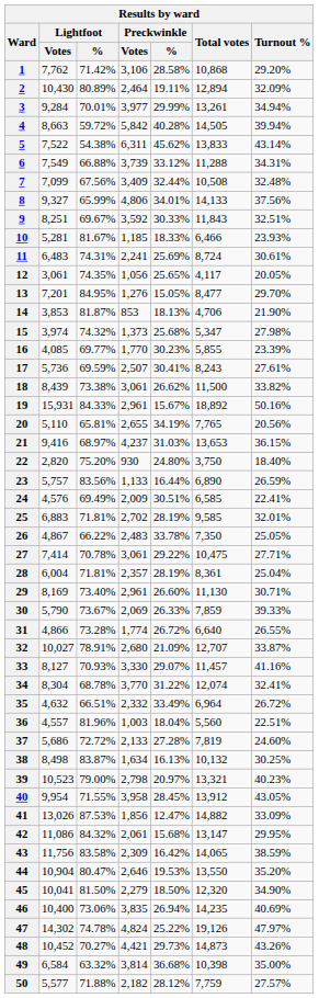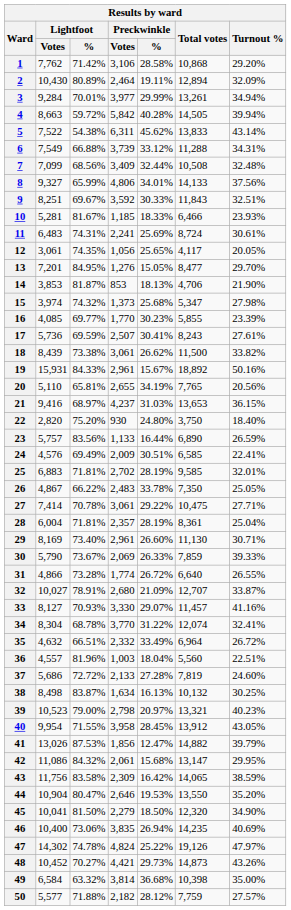 <table class="wikitable collapsible sortable">
 <tr>
 <th colspan=7 textalign=center>Results by ward</th>
 </tr>
 <tr>
 <th rowspan=2>Ward</th>
 <th colspan=2>Lightfoot</th>
 <th colspan=2>Preckwinkle</th>
 <th rowspan=2>Total votes</th>
 <th rowspan=2>Turnout %</th>
 </tr>
 <tr>
 <th>Votes</th>
 <th>%</th>
 <th>Votes</th>
 <th>%</th>
 </tr>
 <tr>
 <th><a href='#'>1</a></th>
 <td>7,762</td>
 <td>71.42%</td>
 <td>3,106</td>
 <td>28.58%</td>
 <td>10,868</td>
 <td>29.20%</td>
 </tr>
 <tr>
 <th><a href='#'>2</a></th>
 <td>10,430</td>
 <td>80.89%</td>
 <td>2,464</td>
 <td>19.11%</td>
 <td>12,894</td>
 <td>32.09%</td>
 </tr>
 <tr>
 <th><a href='#'>3</a></th>
 <td>9,284</td>
 <td>70.01%</td>
 <td>3,977</td>
 <td>29.99%</td>
 <td>13,261</td>
 <td>34.94%</td>
 </tr>
 <tr>
 <th><a href='#'>4</a></th>
 <td>8,663</td>
 <td>59.72%</td>
 <td>5,842</td>
 <td>40.28%</td>
 <td>14,505</td>
 <td>39.94%</td>
 </tr>
 <tr>
 <th><a href='#'>5</a></th>
 <td>7,522</td>
 <td>54.38%</td>
 <td>6,311</td>
 <td>45.62%</td>
 <td>13,833</td>
 <td>43.14%</td>
 </tr>
 <tr>
 <th><a href='#'>6</a></th>
 <td>7,549</td>
 <td>66.88%</td>
 <td>3,739</td>
 <td>33.12%</td>
 <td>11,288</td>
 <td>34.31%</td>
 </tr>
 <tr>
 <th><a href='#'>7</a></th>
 <td>7,099</td>
-<td>67.56%</td>
+<td>68.56%</td>
 <td>3,409</td>
 <td>32.44%</td>
 <td>10,508</td>
 <td>32.48%</td>
 </tr>
 <tr>
 <th><a href='#'>8</a></th>
 <td>9,327</td>
 <td>65.99%</td>
 <td>4,806</td>
 <td>34.01%</td>
 <td>14,133</td>
 <td>37.56%</td>
 </tr>
 <tr>
 <th><a href='#'>9</a></th>
 <td>8,251</td>
 <td>69.67%</td>
 <td>3,592</td>
 <td>30.33%</td>
 <td>11,843</td>
 <td>32.51%</td>
 </tr>
 <tr>
 <th><a href='#'>10</a></th>
 <td>5,281</td>
 <td>81.67%</td>
 <td>1,185</td>
 <td>18.33%</td>
 <td>6,466</td>
 <td>23.93%</td>
 </tr>
 <tr>
 <th><a href='#'>11</a></th>
 <td>6,483</td>
 <td>74.31%</td>
 <td>2,241</td>
 <td>25.69%</td>
 <td>8,724</td>
 <td>30.61%</td>
 </tr>
 <tr>
 <th>12</th>
 <td>3,061</td>
 <td>74.35%</td>
 <td>1,056</td>
 <td>25.65%</td>
 <td>4,117</td>
 <td>20.05%</td>
 </tr>
 <tr>
 <th>13</th>
 <td>7,201</td>
 <td>84.95%</td>
 <td>1,276</td>
 <td>15.05%</td>
 <td>8,477</td>
 <td>29.70%</td>
 </tr>
 <tr>
 <th>14</th>
 <td>3,853</td>
 <td>81.87%</td>
 <td>853</td>
 <td>18.13%</td>
 <td>4,706</td>
 <td>21.90%</td>
 </tr>
 <tr>
 <th>15</th>
 <td>3,974</td>
 <td>74.32%</td>
 <td>1,373</td>
 <td>25.68%</td>
 <td>5,347</td>
 <td>27.98%</td>
 </tr>
 <tr>
 <th>16</th>
 <td>4,085</td>
 <td>69.77%</td>
 <td>1,770</td>
 <td>30.23%</td>
 <td>5,855</td>
 <td>23.39%</td>
 </tr>
 <tr>
 <th>17</th>
 <td>5,736</td>
 <td>69.59%</td>
 <td>2,507</td>
 <td>30.41%</td>
 <td>8,243</td>
 <td>27.61%</td>
 </tr>
 <tr>
 <th>18</th>
 <td>8,439</td>
 <td>73.38%</td>
 <td>3,061</td>
 <td>26.62%</td>
 <td>11,500</td>
 <td>33.82%</td>
 </tr>
 <tr>
 <th>19</th>
 <td>15,931</td>
 <td>84.33%</td>
 <td>2,961</td>
 <td>15.67%</td>
 <td>18,892</td>
 <td>50.16%</td>
 </tr>
 <tr>
 <th>20</th>
 <td>5,110</td>
 <td>65.81%</td>
 <td>2,655</td>
 <td>34.19%</td>
 <td>7,765</td>
 <td>20.56%</td>
 </tr>
 <tr>
 <th>21</th>
 <td>9,416</td>
 <td>68.97%</td>
 <td>4,237</td>
 <td>31.03%</td>
 <td>13,653</td>
 <td>36.15%</td>
 </tr>
 <tr>
 <th>22</th>
 <td>2,820</td>
 <td>75.20%</td>
 <td>930</td>
 <td>24.80%</td>
 <td>3,750</td>
 <td>18.40%</td>
 </tr>
 <tr>
 <th>23</th>
 <td>5,757</td>
 <td>83.56%</td>
 <td>1,133</td>
 <td>16.44%</td>
 <td>6,890</td>
 <td>26.59%</td>
 </tr>
 <tr>
 <th>24</th>
 <td>4,576</td>
 <td>69.49%</td>
 <td>2,009</td>
 <td>30.51%</td>
 <td>6,585</td>
 <td>22.41%</td>
 </tr>
 <tr>
 <th>25</th>
 <td>6,883</td>
 <td>71.81%</td>
 <td>2,702</td>
 <td>28.19%</td>
 <td>9,585</td>
 <td>32.01%</td>
 </tr>
 <tr>
 <th>26</th>
 <td>4,867</td>
 <td>66.22%</td>
 <td>2,483</td>
 <td>33.78%</td>
 <td>7,350</td>
 <td>25.05%</td>
 </tr>
 <tr>
 <th>27</th>
 <td>7,414</td>
 <td>70.78%</td>
 <td>3,061</td>
 <td>29.22%</td>
 <td>10,475</td>
 <td>27.71%</td>
 </tr>
 <tr>
 <th>28</th>
 <td>6,004</td>
 <td>71.81%</td>
 <td>2,357</td>
 <td>28.19%</td>
 <td>8,361</td>
 <td>25.04%</td>
 </tr>
 <tr>
 <th>29</th>
 <td>8,169</td>
 <td>73.40%</td>
 <td>2,961</td>
 <td>26.60%</td>
 <td>11,130</td>
 <td>30.71%</td>
 </tr>
 <tr>
 <th>30</th>
 <td>5,790</td>
 <td>73.67%</td>
 <td>2,069</td>
 <td>26.33%</td>
 <td>7,859</td>
 <td>39.33%</td>
 </tr>
 <tr>
 <th>31</th>
 <td>4,866</td>
 <td>73.28%</td>
 <td>1,774</td>
 <td>26.72%</td>
 <td>6,640</td>
 <td>26.55%</td>
 </tr>
 <tr>
 <th>32</th>
 <td>10,027</td>
 <td>78.91%</td>
 <td>2,680</td>
 <td>21.09%</td>
 <td>12,707</td>
 <td>33.87%</td>
 </tr>
 <tr>
 <th>33</th>
 <td>8,127</td>
 <td>70.93%</td>
 <td>3,330</td>
 <td>29.07%</td>
 <td>11,457</td>
 <td>41.16%</td>
 </tr>
 <tr>
 <th>34</th>
 <td>8,304</td>
 <td>68.78%</td>
 <td>3,770</td>
 <td>31.22%</td>
 <td>12,074</td>
 <td>32.41%</td>
 </tr>
 <tr>
 <th>35</th>
 <td>4,632</td>
 <td>66.51%</td>
 <td>2,332</td>
 <td>33.49%</td>
 <td>6,964</td>
 <td>26.72%</td>
 </tr>
 <tr>
 <th>36</th>
 <td>4,557</td>
 <td>81.96%</td>
 <td>1,003</td>
 <td>18.04%</td>
 <td>5,560</td>
 <td>22.51%</td>
 </tr>
 <tr>
 <th>37</th>
 <td>5,686</td>
 <td>72.72%</td>
 <td>2,133</td>
 <td>27.28%</td>
 <td>7,819</td>
 <td>24.60%</td>
 </tr>
 <tr>
 <th>38</th>
 <td>8,498</td>
 <td>83.87%</td>
 <td>1,634</td>
 <td>16.13%</td>
 <td>10,132</td>
 <td>30.25%</td>
 </tr>
 <tr>
 <th>39</th>
 <td>10,523</td>
 <td>79.00%</td>
 <td>2,798</td>
 <td>20.97%</td>
 <td>13,321</td>
 <td>40.23%</td>
 </tr>
 <tr>
 <th><a href='#'>40</a></th>
 <td>9,954</td>
 <td>71.55%</td>
 <td>3,958</td>
 <td>28.45%</td>
 <td>13,912</td>
 <td>43.05%</td>
 </tr>
 <tr>
 <th>41</th>
 <td>13,026</td>
 <td>87.53%</td>
 <td>1,856</td>
 <td>12.47%</td>
 <td>14,882</td>
-<td>33.09%</td>
+<td>39.79%</td>
 </tr>
 <tr>
 <th>42</th>
 <td>11,086</td>
 <td>84.32%</td>
 <td>2,061</td>
 <td>15.68%</td>
 <td>13,147</td>
 <td>29.95%</td>
 </tr>
 <tr>
 <th>43</th>
 <td>11,756</td>
 <td>83.58%</td>
 <td>2,309</td>
 <td>16.42%</td>
 <td>14,065</td>
 <td>38.59%</td>
 </tr>
 <tr>
 <th>44</th>
 <td>10,904</td>
 <td>80.47%</td>
 <td>2,646</td>
 <td>19.53%</td>
 <td>13,550</td>
 <td>35.20%</td>
 </tr>
 <tr>
 <th>45</th>
 <td>10,041</td>
 <td>81.50%</td>
 <td>2,279</td>
 <td>18.50%</td>
 <td>12,320</td>
 <td>34.90%</td>
 </tr>
 <tr>
 <th>46</th>
 <td>10,400</td>
 <td>73.06%</td>
 <td>3,835</td>
 <td>26.94%</td>
 <td>14,235</td>
 <td>40.69%</td>
 </tr>
 <tr>
 <th>47</th>
 <td>14,302</td>
 <td>74.78%</td>
 <td>4,824</td>
 <td>25.22%</td>
 <td>19,126</td>
 <td>47.97%</td>
 </tr>
 <tr>
 <th>48</th>
 <td>10,452</td>
 <td>70.27%</td>
 <td>4,421</td>
 <td>29.73%</td>
 <td>14,873</td>
 <td>43.26%</td>
 </tr>
 <tr>
 <th>49</th>
 <td>6,584</td>
 <td>63.32%</td>
 <td>3,814</td>
 <td>36.68%</td>
 <td>10,398</td>
 <td>35.00%</td>
 </tr>
 <tr>
 <th>50</th>
 <td>5,577</td>
 <td>71.88%</td>
 <td>2,182</td>
 <td>28.12%</td>
 <td>7,759</td>
 <td>27.57%</td>
 </tr>
 </table>
